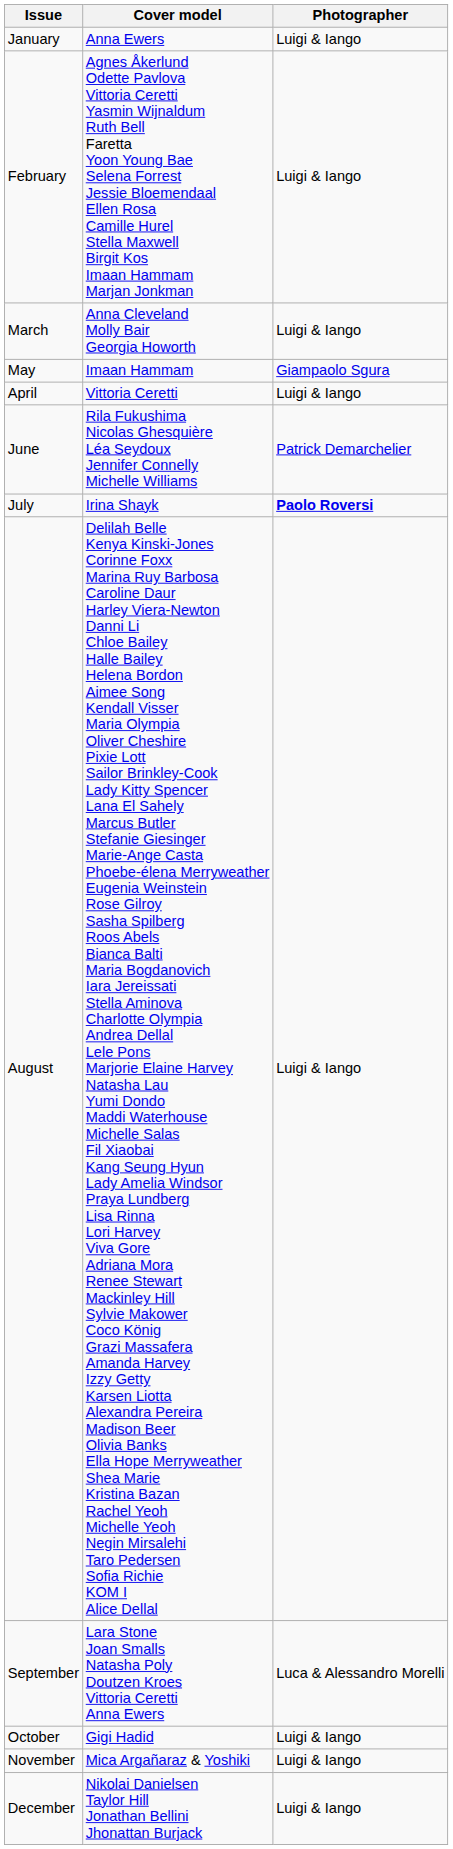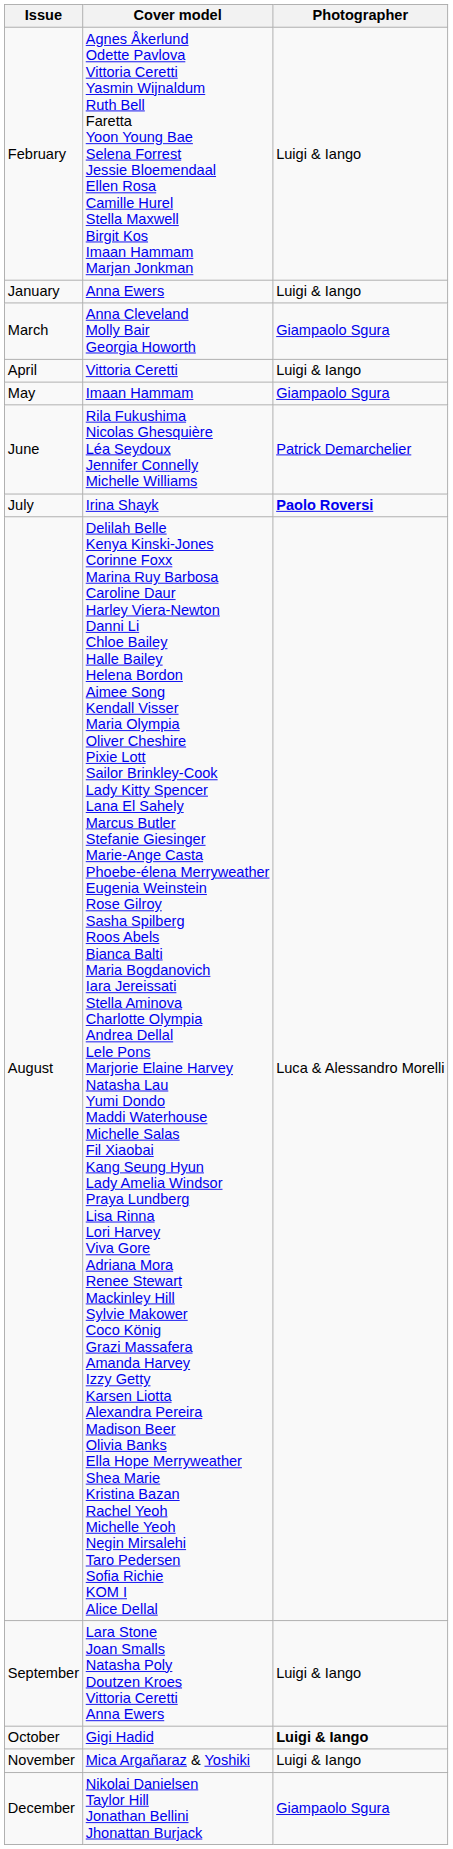 <table class="sortable wikitable">
 <tr>
 <th>Issue</th>
 <th>Cover model</th>
 <th>Photographer</th>
 </tr>
 <tr>
+<td>February</td>
+<td><a href='#'>Agnes Åkerlund</a><br><a href='#'>Odette Pavlova</a><br><a href='#'>Vittoria Ceretti</a><br><a href='#'>Yasmin Wijnaldum</a><br><a href='#'>Ruth Bell</a><br>Faretta<br><a href='#'>Yoon Young Bae</a><br><a href='#'>Selena Forrest</a><br><a href='#'>Jessie Bloemendaal</a><br><a href='#'>Ellen Rosa</a><br><a href='#'>Camille Hurel</a><br><a href='#'>Stella Maxwell</a><br><a href='#'>Birgit Kos</a><br><a href='#'>Imaan Hammam</a><br><a href='#'>Marjan Jonkman</a></td>
+<td>Luigi & Iango</td>
+</tr>
+<tr>
 <td>January</td>
 <td><a href='#'>Anna Ewers</a></td>
 <td>Luigi & Iango</td>
 </tr>
 <tr>
-<td>February</td>
-<td><a href='#'>Agnes Åkerlund</a><br><a href='#'>Odette Pavlova</a><br><a href='#'>Vittoria Ceretti</a><br><a href='#'>Yasmin Wijnaldum</a><br><a href='#'>Ruth Bell</a><br>Faretta<br><a href='#'>Yoon Young Bae</a><br><a href='#'>Selena Forrest</a><br><a href='#'>Jessie Bloemendaal</a><br><a href='#'>Ellen Rosa</a><br><a href='#'>Camille Hurel</a><br><a href='#'>Stella Maxwell</a><br><a href='#'>Birgit Kos</a><br><a href='#'>Imaan Hammam</a><br><a href='#'>Marjan Jonkman</a></td>
-<td>Luigi & Iango</td>
+<td>March</td>
+<td><a href='#'>Anna Cleveland</a><br><a href='#'>Molly Bair</a><br><a href='#'>Georgia Howorth</a></td>
+<td><a href='#'>Giampaolo Sgura</a></td>
 </tr>
 <tr>
-<td>March</td>
-<td><a href='#'>Anna Cleveland</a><br><a href='#'>Molly Bair</a><br><a href='#'>Georgia Howorth</a></td>
+<td>April</td>
+<td><a href='#'>Vittoria Ceretti</a></td>
 <td>Luigi & Iango</td>
 </tr>
 <tr>
 <td>May</td>
 <td><a href='#'>Imaan Hammam</a></td>
 <td><a href='#'>Giampaolo Sgura</a></td>
-</tr>
-<tr>
-<td>April</td>
-<td><a href='#'>Vittoria Ceretti</a></td>
-<td>Luigi & Iango</td>
 </tr>
 <tr>
 <td>June</td>
 <td><a href='#'>Rila Fukushima</a><br><a href='#'>Nicolas Ghesquière</a><br><a href='#'>Léa Seydoux</a><br><a href='#'>Jennifer Connelly</a><br><a href='#'>Michelle Williams</a></td>
 <td><a href='#'>Patrick Demarchelier</a></td>
 </tr>
 <tr>
 <td>July</td>
 <td><a href='#'>Irina Shayk</a></td>
 <td><strong><a href='#'>Paolo Roversi</a></strong></td>
 </tr>
 <tr>
 <td>August</td>
 <td><a href='#'>Delilah Belle</a><br><a href='#'>Kenya Kinski-Jones</a><br><a href='#'>Corinne Foxx</a><br><a href='#'>Marina Ruy Barbosa</a><br><a href='#'>Caroline Daur</a><br><a href='#'>Harley Viera-Newton</a><br><a href='#'>Danni Li</a><br><a href='#'>Chloe Bailey</a><br><a href='#'>Halle Bailey</a><br><a href='#'>Helena Bordon</a><br><a href='#'>Aimee Song</a><br><a href='#'>Kendall Visser</a><br><a href='#'>Maria Olympia</a><br><a href='#'>Oliver Cheshire</a><br><a href='#'>Pixie Lott</a><br><a href='#'>Sailor Brinkley-Cook</a><br><a href='#'>Lady Kitty Spencer</a><br><a href='#'>Lana El Sahely</a><br><a href='#'>Marcus Butler</a><br><a href='#'>Stefanie Giesinger</a><br><a href='#'>Marie-Ange Casta</a><br><a href='#'>Phoebe-élena Merryweather</a><br><a href='#'>Eugenia Weinstein</a><br><a href='#'>Rose Gilroy</a><br><a href='#'>Sasha Spilberg</a><br><a href='#'>Roos Abels</a><br><a href='#'>Bianca Balti</a><br><a href='#'>Maria Bogdanovich</a><br><a href='#'>Iara Jereissati</a><br><a href='#'>Stella Aminova</a><br><a href='#'>Charlotte Olympia</a><br><a href='#'>Andrea Dellal</a><br><a href='#'>Lele Pons</a><br><a href='#'>Marjorie Elaine Harvey</a><br><a href='#'>Natasha Lau</a><br><a href='#'>Yumi Dondo</a><br><a href='#'>Maddi Waterhouse</a><br><a href='#'>Michelle Salas</a><br><a href='#'>Fil Xiaobai</a><br> <a href='#'>Kang Seung Hyun</a><br><a href='#'>Lady Amelia Windsor</a><br><a href='#'>Praya Lundberg</a><br><a href='#'>Lisa Rinna</a><br><a href='#'>Lori Harvey</a><br><a href='#'>Viva Gore</a><br><a href='#'>Adriana Mora</a><br><a href='#'>Renee Stewart</a><br><a href='#'>Mackinley Hill</a><br><a href='#'>Sylvie Makower</a><br><a href='#'>Coco König</a><br><a href='#'>Grazi Massafera</a><br><a href='#'>Amanda Harvey</a><br><a href='#'>Izzy Getty</a><br><a href='#'>Karsen Liotta</a><br><a href='#'>Alexandra Pereira</a><br><a href='#'>Madison Beer</a><br><a href='#'>Olivia Banks</a><br><a href='#'>Ella Hope Merryweather</a><br><a href='#'>Shea Marie</a><br><a href='#'>Kristina Bazan</a><br><a href='#'>Rachel Yeoh</a><br><a href='#'>Michelle Yeoh</a> <br><a href='#'>Negin Mirsalehi</a><br><a href='#'>Taro Pedersen</a><br><a href='#'>Sofia Richie</a><br><a href='#'>KOM I</a><br><a href='#'>Alice Dellal</a></td>
-<td>Luigi & Iango</td>
+<td>Luca & Alessandro Morelli</td>
 </tr>
 <tr>
 <td>September</td>
 <td><a href='#'>Lara Stone</a><br><a href='#'>Joan Smalls</a><br><a href='#'>Natasha Poly</a><br><a href='#'>Doutzen Kroes</a> <br><a href='#'>Vittoria Ceretti</a><br><a href='#'>Anna Ewers</a></td>
-<td>Luca & Alessandro Morelli</td>
+<td>Luigi & Iango</td>
 </tr>
 <tr>
 <td>October</td>
 <td><a href='#'>Gigi Hadid</a></td>
-<td>Luigi & Iango</td>
+<td><strong>Luigi & Iango</strong></td>
 </tr>
 <tr>
 <td>November</td>
 <td><a href='#'>Mica Argañaraz</a> & <a href='#'>Yoshiki</a></td>
 <td>Luigi & Iango</td>
 </tr>
 <tr>
 <td>December</td>
 <td><a href='#'>Nikolai Danielsen</a><br><a href='#'>Taylor Hill</a><br><a href='#'>Jonathan Bellini</a><br> <a href='#'>Jhonattan Burjack</a></td>
-<td>Luigi & Iango</td>
+<td><a href='#'>Giampaolo Sgura</a></td>
 </tr>
 </table>
